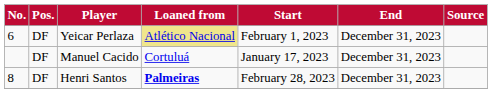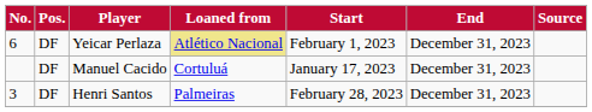 <table class="wikitable sortable" style="text-align:center; font-size:95%; text-align:left;">
 <tr>
 <th style="background:#BF0A34; color:#FFFFFF">No.</th>
 <th style="background:#BF0A34; color:#FFFFFF">Pos.</th>
 <th style="background:#BF0A34; color:#FFFFFF">Player</th>
 <th style="background:#BF0A34; color:#FFFFFF">Loaned from</th>
 <th style="background:#BF0A34; color:#FFFFFF">Start</th>
 <th style="background:#BF0A34; color:#FFFFFF">End</th>
 <th style="background:#BF0A34; color:#FFFFFF">Source</th>
 </tr>
 <tr>
 <td>6</td>
 <td>DF</td>
 <td align="left"> Yeicar Perlaza</td>
 <td align="left" style="background: khaki;"> <a href='#'>Atlético Nacional</a></td>
 <td>February 1, 2023</td>
 <td>December 31, 2023</td>
 <td></td>
 </tr>
 <tr>
 <td></td>
 <td>DF</td>
 <td align="left"> Manuel Cacido</td>
 <td align="left"> <a href='#'>Cortuluá</a></td>
 <td>January 17, 2023</td>
 <td>December 31, 2023</td>
 <td></td>
 </tr>
 <tr>
-<td>8</td>
+<td>3</td>
 <td>DF</td>
 <td align="left"> Henri Santos</td>
-<td align="left"><strong> <a href='#'>Palmeiras</a></strong></td>
+<td align="left"> <a href='#'>Palmeiras</a></td>
 <td>February 28, 2023</td>
 <td>December 31, 2023</td>
 <td></td>
 </tr>
 <tr>
 </tr>
 </table>
